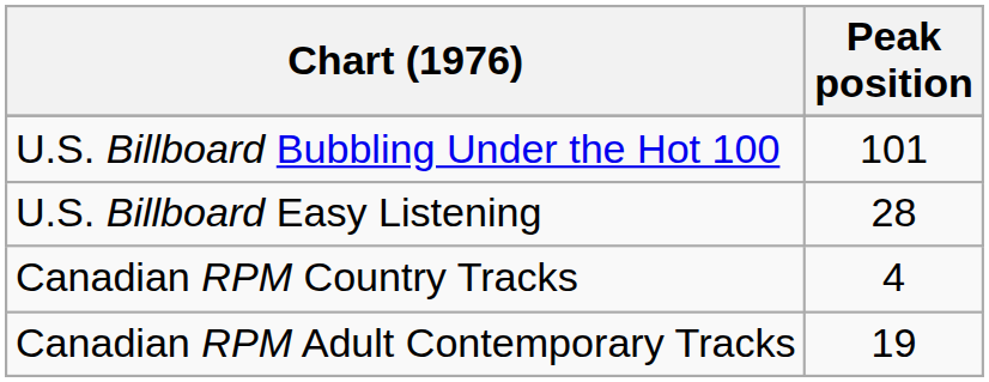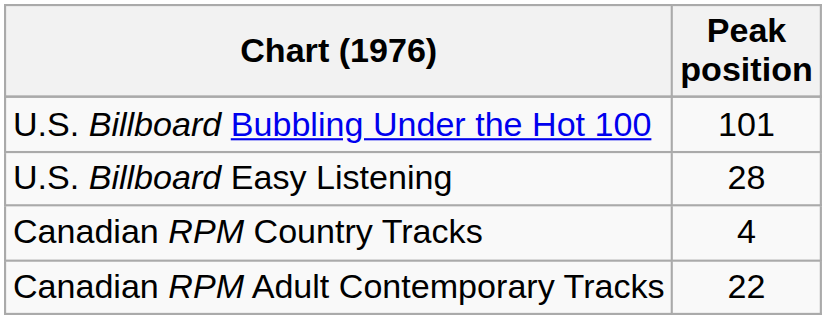 <table class="wikitable sortable">
 <tr>
 <th align="left">Chart (1976)</th>
 <th align="center">Peak<br>position</th>
 </tr>
 <tr>
 </tr>
 <tr>
 <td align="left">U.S. <em>Billboard</em> <a href='#'>Bubbling Under the Hot 100</a></td>
 <td align="center">101</td>
 </tr>
 <tr>
 <td align="left">U.S. <em>Billboard</em> Easy Listening</td>
 <td align="center">28</td>
 </tr>
 <tr>
 <td align="left">Canadian <em>RPM</em> Country Tracks</td>
 <td align="center">4</td>
 </tr>
 <tr>
 <td align="left">Canadian <em>RPM</em> Adult Contemporary Tracks</td>
-<td align="center">19</td>
+<td align="center">22</td>
 </tr>
 </table>
